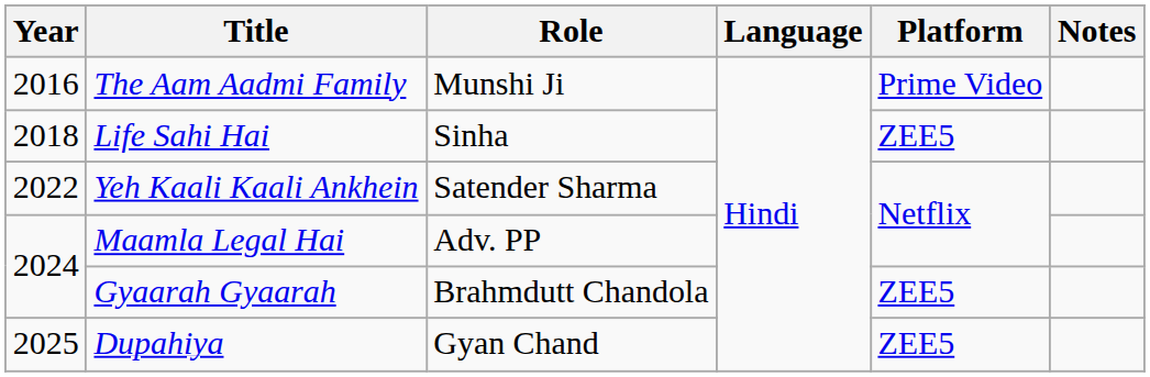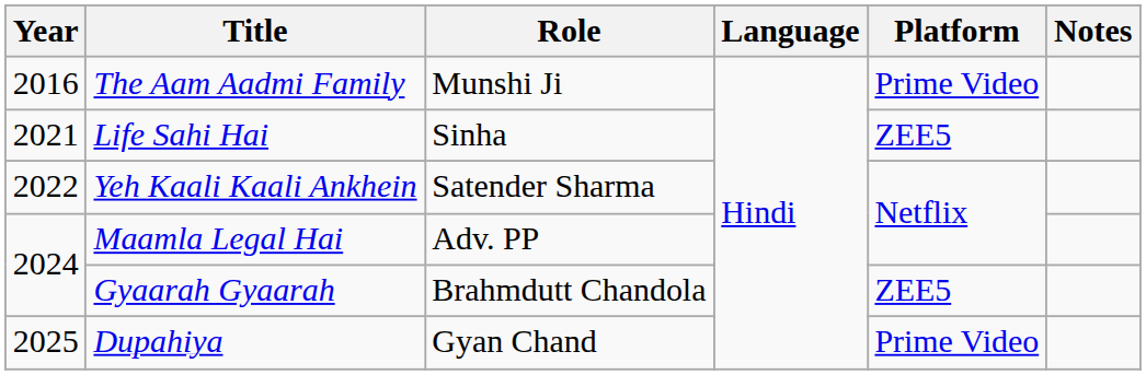 <table class="wikitable sortable">
 <tr>
 <th>Year</th>
 <th>Title</th>
 <th>Role</th>
 <th>Language</th>
 <th>Platform</th>
 <th>Notes</th>
 </tr>
 <tr>
 <td>2016</td>
 <td><em><a href='#'>The Aam Aadmi Family</a></em></td>
 <td>Munshi Ji</td>
 <td rowspan="6"><a href='#'>Hindi</a></td>
 <td><a href='#'>Prime Video</a></td>
 <td></td>
 </tr>
 <tr>
-<td>2018</td>
+<td>2021</td>
 <td><em><a href='#'>Life Sahi Hai</a></em></td>
 <td>Sinha</td>
 <td><a href='#'>ZEE5</a></td>
 <td></td>
 </tr>
 <tr>
 <td>2022</td>
 <td><em><a href='#'>Yeh Kaali Kaali Ankhein</a></em></td>
 <td>Satender Sharma</td>
 <td rowspan="2"><a href='#'>Netflix</a></td>
 <td></td>
 </tr>
 <tr>
 <td rowspan="2">2024</td>
 <td><em><a href='#'>Maamla Legal Hai</a></em></td>
 <td>Adv. PP</td>
 <td></td>
 </tr>
 <tr>
 <td><em><a href='#'>Gyaarah Gyaarah</a></em></td>
 <td>Brahmdutt Chandola</td>
 <td><a href='#'>ZEE5</a></td>
 <td></td>
 </tr>
 <tr>
 <td>2025</td>
 <td><em><a href='#'>Dupahiya</a></em></td>
 <td>Gyan Chand</td>
-<td><a href='#'>ZEE5</a></td>
+<td><a href='#'>Prime Video</a></td>
 <td></td>
 </tr>
 </table>
